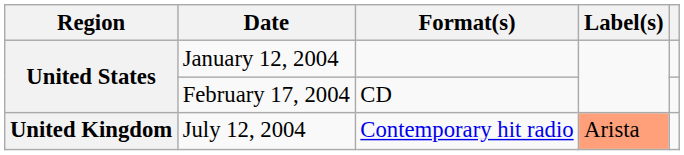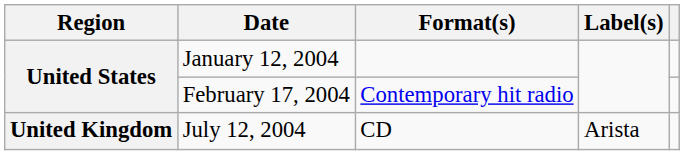 <table class="wikitable plainrowheaders">
 <tr>
 <th scope="col">Region</th>
 <th scope="col">Date</th>
 <th scope="col">Format(s)</th>
 <th scope="col">Label(s)</th>
 <th scope="col"></th>
 </tr>
 <tr>
 <th scope="row" rowspan="2">United States</th>
 <td>January 12, 2004</td>
 <td></td>
 <td rowspan="2"></td>
 <td></td>
 </tr>
 <tr>
 <td>February 17, 2004</td>
-<td>CD</td>
+<td><a href='#'>Contemporary hit radio</a></td>
 <td></td>
 </tr>
 <tr>
 <th scope="row" rowspan="2">United Kingdom</th>
 <td>July 12, 2004</td>
-<td><a href='#'>Contemporary hit radio</a></td>
-<td style="background: lightsalmon;">Arista</td>
+<td>CD</td>
+<td>Arista</td>
 <td></td>
 </tr>
 </table>
